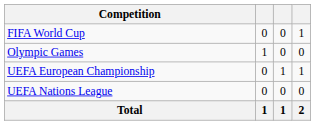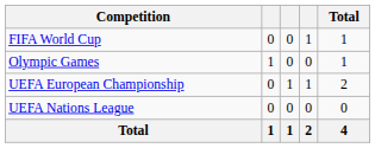 <table class="wikitable" style="width:30%; font-size:90%; text-align:center;">
 <tr>
 <th>Competition</th>
 <th></th>
 <th></th>
 <th></th>
+<th>Total</th>
 </tr>
 <tr>
 <td align=left><a href='#'>FIFA World Cup</a></td>
 <td>0</td>
 <td>0</td>
+<td>1</td>
 <td>1</td>
 </tr>
 <tr>
 <td align="left"><a href='#'>Olympic Games</a></td>
 <td>1</td>
 <td>0</td>
 <td>0</td>
+<td>1</td>
 </tr>
 <tr>
 <td align="left"><a href='#'>UEFA European Championship</a></td>
 <td>0</td>
 <td>1</td>
 <td>1</td>
+<td>2</td>
 </tr>
 <tr>
 <td align="left"><a href='#'>UEFA Nations League</a></td>
+<td>0</td>
 <td>0</td>
 <td>0</td>
 <td>0</td>
 </tr>
 <tr>
 <th>Total</th>
 <th>1</th>
 <th>1</th>
 <th>2</th>
+<th>4</th>
 </tr>
 </table>
